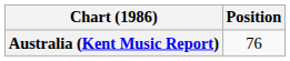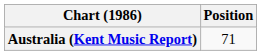 <table class="wikitable sortable plainrowheaders" style="text-align:center">
 <tr>
 <th>Chart (1986)</th>
 <th>Position</th>
 </tr>
 <tr>
 <th scope="row">Australia (<a href='#'>Kent Music Report</a>)</th>
-<td>76</td>
+<td>71</td>
 </tr>
 </table>
